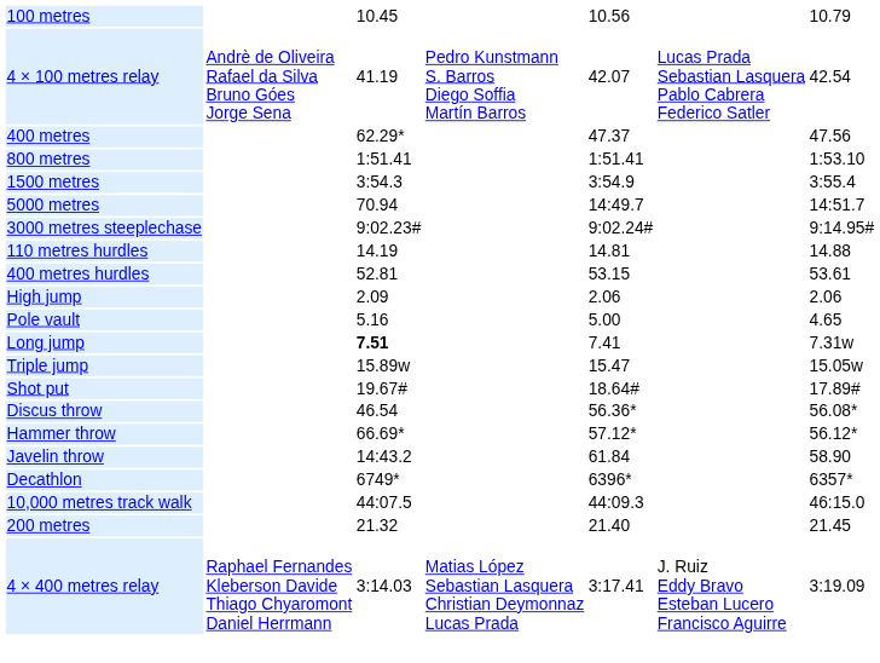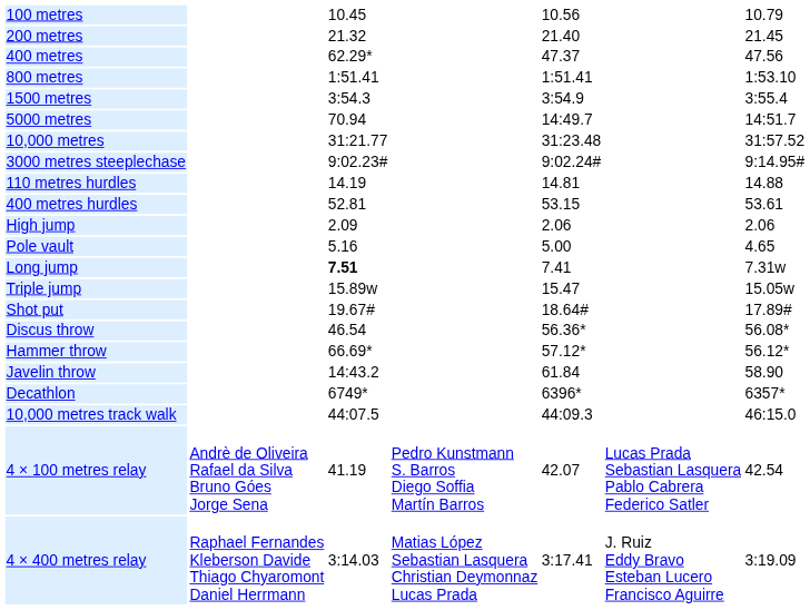 <table>
 <tr>
 <td bgcolor = DDEEFF><a href='#'>100 metres</a></td>
 <td></td>
 <td>10.45</td>
 <td></td>
 <td>10.56</td>
 <td></td>
 <td>10.79</td>
 </tr>
 <tr>
-<td bgcolor = DDEEFF><a href='#'>4 × 100 metres relay</a></td>
-<td><br><a href='#'>Andrè de Oliveira</a><br><a href='#'>Rafael da Silva</a><br><a href='#'>Bruno Góes</a><br><a href='#'>Jorge Sena</a></td>
-<td>41.19</td>
-<td><br><a href='#'>Pedro Kunstmann</a><br><a href='#'>S. Barros</a><br><a href='#'>Diego Soffia</a><br><a href='#'>Martín Barros</a></td>
-<td>42.07</td>
-<td><br><a href='#'>Lucas Prada</a><br><a href='#'>Sebastian Lasquera</a><br><a href='#'>Pablo Cabrera</a><br><a href='#'>Federico Satler</a></td>
-<td>42.54</td>
+<td bgcolor = DDEEFF><a href='#'>200 metres</a></td>
+<td></td>
+<td>21.32</td>
+<td></td>
+<td>21.40</td>
+<td></td>
+<td>21.45</td>
 </tr>
 <tr>
 <td bgcolor = DDEEFF><a href='#'>400 metres</a></td>
 <td></td>
 <td>62.29*</td>
 <td></td>
 <td>47.37</td>
 <td></td>
 <td>47.56</td>
 </tr>
 <tr>
 <td bgcolor = DDEEFF><a href='#'>800 metres</a></td>
 <td></td>
 <td>1:51.41</td>
 <td></td>
 <td>1:51.41</td>
 <td></td>
 <td>1:53.10</td>
 </tr>
 <tr>
 <td bgcolor = DDEEFF><a href='#'>1500 metres</a></td>
 <td></td>
 <td>3:54.3</td>
 <td></td>
 <td>3:54.9</td>
 <td></td>
 <td>3:55.4</td>
 </tr>
 <tr>
 <td bgcolor = DDEEFF><a href='#'>5000 metres</a></td>
 <td></td>
 <td>70.94</td>
 <td></td>
 <td>14:49.7</td>
 <td></td>
 <td>14:51.7</td>
+</tr>
+<tr>
+<td bgcolor = DDEEFF><a href='#'>10,000 metres</a></td>
+<td></td>
+<td>31:21.77</td>
+<td></td>
+<td>31:23.48</td>
+<td></td>
+<td>31:57.52</td>
 </tr>
 <tr>
 <td bgcolor = DDEEFF><a href='#'>3000 metres steeplechase</a></td>
 <td></td>
 <td>9:02.23#</td>
 <td></td>
 <td>9:02.24#</td>
 <td></td>
 <td>9:14.95#</td>
 </tr>
 <tr>
 <td bgcolor = DDEEFF><a href='#'>110 metres hurdles</a></td>
 <td></td>
 <td>14.19</td>
 <td></td>
 <td>14.81</td>
 <td></td>
 <td>14.88</td>
 </tr>
 <tr>
 <td bgcolor = DDEEFF><a href='#'>400 metres hurdles</a></td>
 <td></td>
 <td>52.81</td>
 <td></td>
 <td>53.15</td>
 <td></td>
 <td>53.61</td>
 </tr>
 <tr>
 <td bgcolor = DDEEFF><a href='#'>High jump</a></td>
 <td></td>
 <td>2.09</td>
 <td></td>
 <td>2.06</td>
 <td></td>
 <td>2.06</td>
 </tr>
 <tr>
 <td bgcolor = DDEEFF><a href='#'>Pole vault</a></td>
 <td></td>
 <td>5.16</td>
 <td></td>
 <td>5.00</td>
 <td></td>
 <td>4.65</td>
 </tr>
 <tr>
 <td bgcolor = DDEEFF><a href='#'>Long jump</a></td>
 <td></td>
 <td><strong>7.51</strong></td>
 <td></td>
 <td>7.41</td>
 <td></td>
 <td>7.31w</td>
 </tr>
 <tr>
 <td bgcolor = DDEEFF><a href='#'>Triple jump</a></td>
 <td></td>
 <td>15.89w</td>
 <td></td>
 <td>15.47</td>
 <td></td>
 <td>15.05w</td>
 </tr>
 <tr>
 <td bgcolor = DDEEFF><a href='#'>Shot put</a></td>
 <td></td>
 <td>19.67#</td>
 <td></td>
 <td>18.64#</td>
 <td></td>
 <td>17.89#</td>
 </tr>
 <tr>
 <td bgcolor = DDEEFF><a href='#'>Discus throw</a></td>
 <td></td>
 <td>46.54</td>
 <td></td>
 <td>56.36*</td>
 <td></td>
 <td>56.08*</td>
 </tr>
 <tr>
 <td bgcolor = DDEEFF><a href='#'>Hammer throw</a></td>
 <td></td>
 <td>66.69*</td>
 <td></td>
 <td>57.12*</td>
 <td></td>
 <td>56.12*</td>
 </tr>
 <tr>
 <td bgcolor = DDEEFF><a href='#'>Javelin throw</a></td>
 <td></td>
 <td>14:43.2</td>
 <td></td>
 <td>61.84</td>
 <td></td>
 <td>58.90</td>
 </tr>
 <tr>
 <td bgcolor = DDEEFF><a href='#'>Decathlon</a></td>
 <td></td>
 <td>6749*</td>
 <td></td>
 <td>6396*</td>
 <td></td>
 <td>6357*</td>
 </tr>
 <tr>
 <td bgcolor = DDEEFF><a href='#'>10,000 metres track walk</a></td>
 <td></td>
 <td>44:07.5</td>
 <td></td>
 <td>44:09.3</td>
 <td></td>
 <td>46:15.0</td>
 </tr>
 <tr>
-<td bgcolor = DDEEFF><a href='#'>200 metres</a></td>
-<td></td>
-<td>21.32</td>
-<td></td>
-<td>21.40</td>
-<td></td>
-<td>21.45</td>
+<td bgcolor = DDEEFF><a href='#'>4 × 100 metres relay</a></td>
+<td><br><a href='#'>Andrè de Oliveira</a><br><a href='#'>Rafael da Silva</a><br><a href='#'>Bruno Góes</a><br><a href='#'>Jorge Sena</a></td>
+<td>41.19</td>
+<td><br><a href='#'>Pedro Kunstmann</a><br><a href='#'>S. Barros</a><br><a href='#'>Diego Soffia</a><br><a href='#'>Martín Barros</a></td>
+<td>42.07</td>
+<td><br><a href='#'>Lucas Prada</a><br><a href='#'>Sebastian Lasquera</a><br><a href='#'>Pablo Cabrera</a><br><a href='#'>Federico Satler</a></td>
+<td>42.54</td>
 </tr>
 <tr>
 <td bgcolor = DDEEFF><a href='#'>4 × 400 metres relay</a></td>
 <td><br><a href='#'>Raphael Fernandes</a><br><a href='#'>Kleberson Davide</a><br><a href='#'>Thiago Chyaromont</a><br><a href='#'>Daniel Herrmann</a></td>
 <td>3:14.03</td>
 <td><br><a href='#'>Matias López</a><br><a href='#'>Sebastian Lasquera</a><br><a href='#'>Christian Deymonnaz</a><br><a href='#'>Lucas Prada</a></td>
 <td>3:17.41</td>
 <td><br>J. Ruiz<br><a href='#'>Eddy Bravo</a><br><a href='#'>Esteban Lucero</a><br><a href='#'>Francisco Aguirre</a></td>
 <td>3:19.09</td>
 </tr>
 </table>
